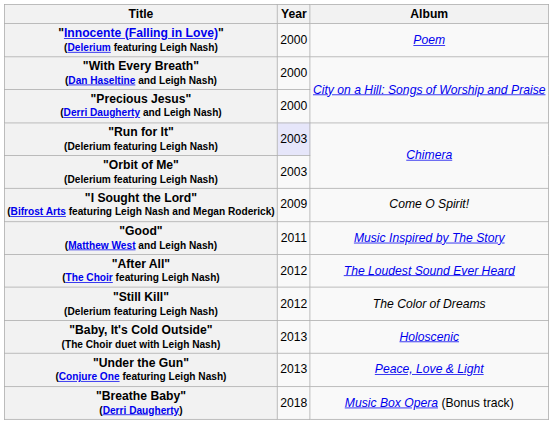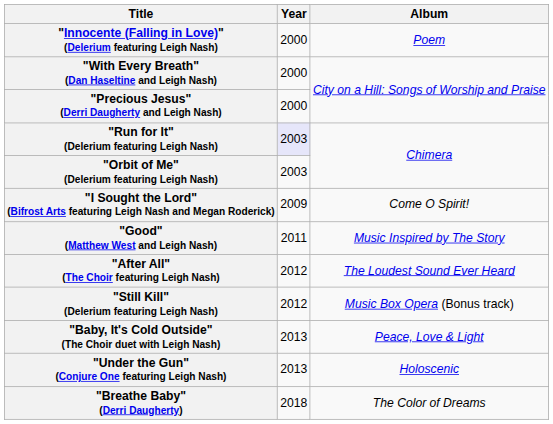 <table class="wikitable plainrowheaders" style="text-align:center;">
 <tr>
 <th>Title</th>
 <th>Year</th>
 <th>Album</th>
 </tr>
 <tr>
 <th scope="row">"<a href='#'>Innocente (Falling in Love)</a>"<br><small>(<a href='#'>Delerium</a> featuring Leigh Nash)</small></th>
 <td>2000</td>
 <td><em><a href='#'>Poem</a></em></td>
 </tr>
 <tr>
 <th scope="row">"With Every Breath"<br><small>(<a href='#'>Dan Haseltine</a> and Leigh Nash)</small></th>
 <td>2000</td>
 <td rowspan="2"><em><a href='#'>City on a Hill: Songs of Worship and Praise</a></em></td>
 </tr>
 <tr>
 <th scope="row">"Precious Jesus"<br><small>(<a href='#'>Derri Daugherty</a> and Leigh Nash)</small></th>
 <td>2000</td>
 </tr>
 <tr>
 <th scope="row">"Run for It"<br><small>(Delerium featuring Leigh Nash)</small></th>
 <td style="background: lavender;">2003</td>
 <td rowspan="2"><em><a href='#'>Chimera</a></em></td>
 </tr>
 <tr>
 <th scope="row">"Orbit of Me"<br><small>(Delerium featuring Leigh Nash)</small></th>
 <td>2003</td>
 </tr>
 <tr>
 <th scope="row">"I Sought the Lord"<br><small>(<a href='#'>Bifrost Arts</a> featuring Leigh Nash and Megan Roderick)</small></th>
 <td>2009</td>
 <td><em>Come O Spirit!</em></td>
 </tr>
 <tr>
 <th scope="row">"Good"<br><small>(<a href='#'>Matthew West</a> and Leigh Nash)</small></th>
 <td>2011</td>
 <td><em><a href='#'>Music Inspired by The Story</a></em></td>
 </tr>
 <tr>
 <th scope="row">"After All"<br><small>(<a href='#'>The Choir</a> featuring Leigh Nash)</small></th>
 <td>2012</td>
 <td><em><a href='#'>The Loudest Sound Ever Heard</a></em></td>
 </tr>
 <tr>
 <th scope="row">"Still Kill"<br><small>(Delerium featuring Leigh Nash)</small></th>
 <td>2012</td>
-<td><em>The Color of Dreams</em></td>
+<td><em><a href='#'>Music Box Opera</a></em> (Bonus track)</td>
 </tr>
 <tr>
 <th scope="row">"Baby, It's Cold Outside"<br><small>(The Choir duet with Leigh Nash)</small></th>
 <td>2013</td>
-<td><em><a href='#'>Holoscenic</a></em></td>
+<td><em><a href='#'>Peace, Love & Light</a></em></td>
 </tr>
 <tr>
 <th scope="row">"Under the Gun"<br><small>(<a href='#'>Conjure One</a> featuring Leigh Nash)</small></th>
 <td>2013</td>
-<td><em><a href='#'>Peace, Love & Light</a></em></td>
+<td><em><a href='#'>Holoscenic</a></em></td>
 </tr>
 <tr>
 <th scope="row">"Breathe Baby"<br><small>(<a href='#'>Derri Daugherty</a>)</small></th>
 <td>2018</td>
-<td><em><a href='#'>Music Box Opera</a></em> (Bonus track)</td>
+<td><em>The Color of Dreams</em></td>
 </tr>
 </table>
